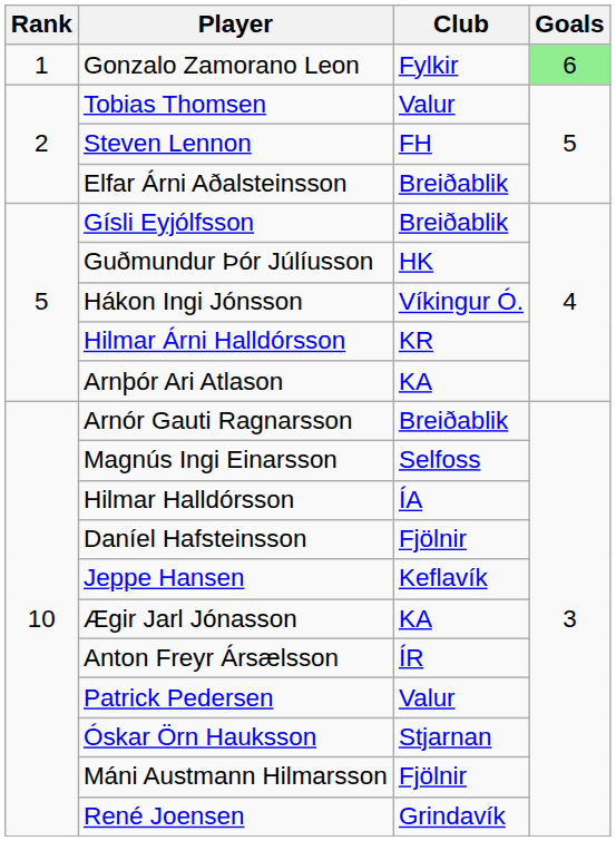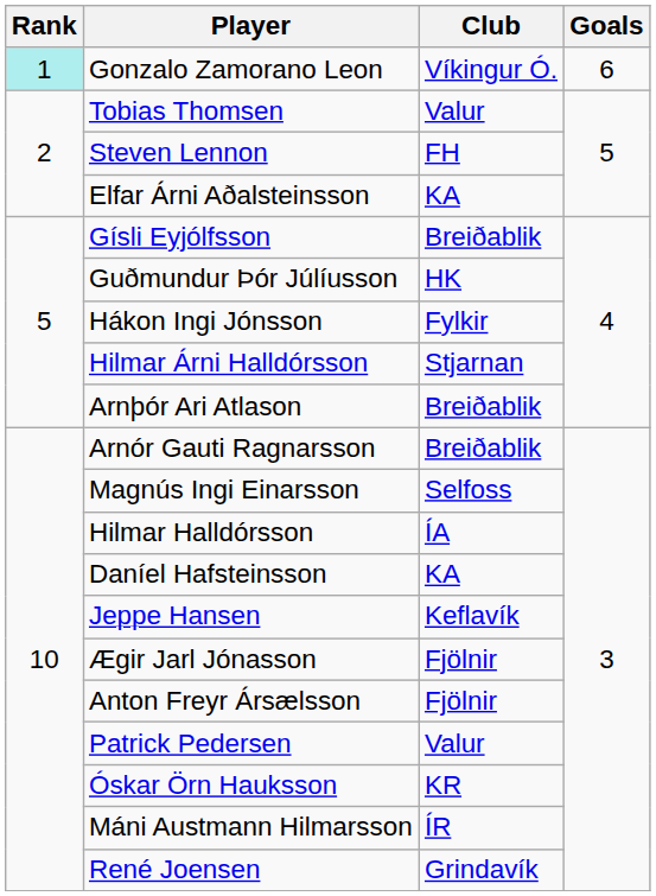 <table class="wikitable" style="text-align:center">
 <tr>
 <th>Rank</th>
 <th>Player</th>
 <th>Club</th>
 <th>Goals</th>
 </tr>
 <tr>
-<td>1</td>
+<td style="background: paleturquoise;">1</td>
 <td align=left> Gonzalo Zamorano Leon</td>
-<td align=left><a href='#'>Fylkir</a></td>
-<td style="background: lightgreen;">6</td>
+<td align=left><a href='#'>Víkingur Ó.</a></td>
+<td>6</td>
 </tr>
 <tr>
 <td rowspan="3">2</td>
 <td align=left> <a href='#'>Tobias Thomsen</a></td>
 <td align=left><a href='#'>Valur</a></td>
 <td rowspan="3">5</td>
 </tr>
 <tr>
 <td align=left> <a href='#'>Steven Lennon</a></td>
 <td align=left><a href='#'>FH</a></td>
 </tr>
 <tr>
 <td align=left> Elfar Árni Aðalsteinsson</td>
-<td align=left><a href='#'>Breiðablik</a></td>
+<td align=left><a href='#'>KA</a></td>
 </tr>
 <tr>
 <td rowspan="5">5</td>
 <td align=left> <a href='#'>Gísli Eyjólfsson</a></td>
 <td align=left><a href='#'>Breiðablik</a></td>
 <td rowspan="5">4</td>
 </tr>
 <tr>
 <td align=left> Guðmundur Þór Júlíusson</td>
 <td align=left><a href='#'>HK</a></td>
 </tr>
 <tr>
 <td align=left> Hákon Ingi Jónsson</td>
-<td align=left><a href='#'>Víkingur Ó.</a></td>
+<td align=left><a href='#'>Fylkir</a></td>
 </tr>
 <tr>
 <td align=left> <a href='#'>Hilmar Árni Halldórsson</a></td>
-<td align=left><a href='#'>KR</a></td>
+<td align=left><a href='#'>Stjarnan</a></td>
 </tr>
 <tr>
 <td align=left> Arnþór Ari Atlason</td>
-<td align=left><a href='#'>KA</a></td>
+<td align=left><a href='#'>Breiðablik</a></td>
 </tr>
 <tr>
 <td rowspan="11">10</td>
 <td align=left> Arnór Gauti Ragnarsson</td>
 <td align=left><a href='#'>Breiðablik</a></td>
 <td rowspan="11">3</td>
 </tr>
 <tr>
 <td align=left> Magnús Ingi Einarsson</td>
 <td align=left><a href='#'>Selfoss</a></td>
 </tr>
 <tr>
 <td align=left> Hilmar Halldórsson</td>
 <td align=left><a href='#'>ÍA</a></td>
 </tr>
 <tr>
 <td align=left> Daníel Hafsteinsson</td>
-<td align=left><a href='#'>Fjölnir</a></td>
+<td align=left><a href='#'>KA</a></td>
 </tr>
 <tr>
 <td align=left> <a href='#'>Jeppe Hansen</a></td>
 <td align=left><a href='#'>Keflavík</a></td>
 </tr>
 <tr>
 <td align=left> Ægir Jarl Jónasson</td>
-<td align=left><a href='#'>KA</a></td>
+<td align=left><a href='#'>Fjölnir</a></td>
 </tr>
 <tr>
 <td align=left> Anton Freyr Ársælsson</td>
-<td align=left><a href='#'>ÍR</a></td>
+<td align=left><a href='#'>Fjölnir</a></td>
 </tr>
 <tr>
 <td align=left> <a href='#'>Patrick Pedersen</a></td>
 <td align=left><a href='#'>Valur</a></td>
 </tr>
 <tr>
 <td align=left> <a href='#'>Óskar Örn Hauksson</a></td>
-<td align=left><a href='#'>Stjarnan</a></td>
+<td align=left><a href='#'>KR</a></td>
 </tr>
 <tr>
 <td align=left> Máni Austmann Hilmarsson</td>
-<td align=left><a href='#'>Fjölnir</a></td>
+<td align=left><a href='#'>ÍR</a></td>
 </tr>
 <tr>
 <td align=left> <a href='#'>René Joensen</a></td>
 <td align=left><a href='#'>Grindavík</a></td>
 </tr>
 <tr>
 </tr>
 </table>
